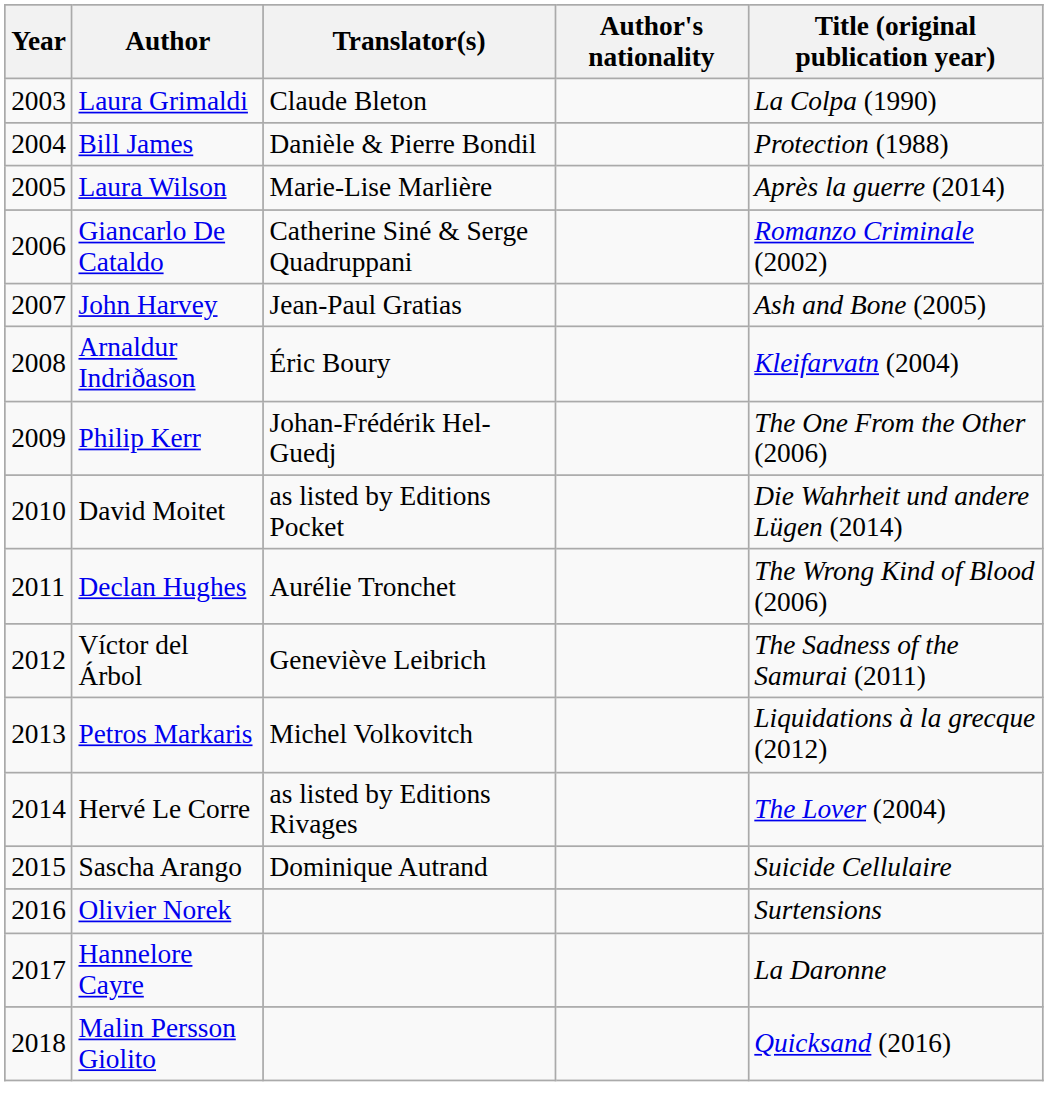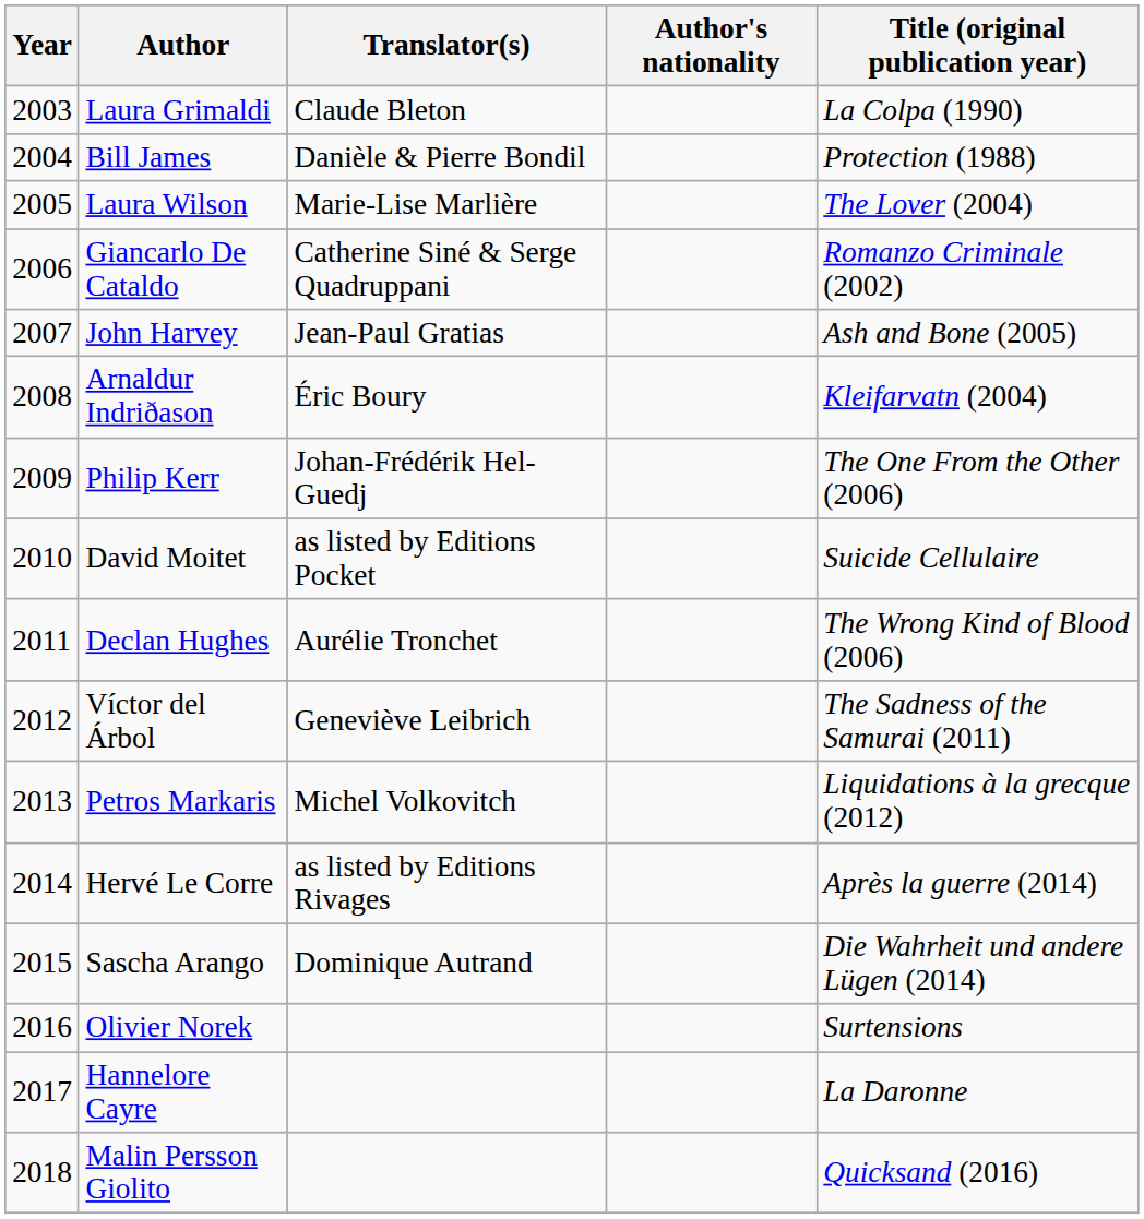 <table class="wikitable">
 <tr>
 <th>Year</th>
 <th>Author</th>
 <th>Translator(s)</th>
 <th>Author's nationality</th>
 <th>Title (original publication year)</th>
 </tr>
 <tr>
 <td>2003</td>
 <td><a href='#'>Laura Grimaldi</a></td>
 <td>Claude Bleton</td>
 <td></td>
 <td><em>La Colpa</em> (1990)</td>
 </tr>
 <tr>
 <td>2004</td>
 <td><a href='#'>Bill James</a></td>
 <td>Danièle & Pierre Bondil</td>
 <td></td>
 <td><em>Protection</em> (1988)</td>
 </tr>
 <tr>
 <td>2005</td>
 <td><a href='#'>Laura Wilson</a></td>
 <td>Marie-Lise Marlière</td>
 <td></td>
-<td><em>Après la guerre</em> (2014)</td>
+<td><em><a href='#'>The Lover</a></em> (2004)</td>
 </tr>
 <tr>
 <td>2006</td>
 <td><a href='#'>Giancarlo De Cataldo</a></td>
 <td>Catherine Siné & Serge Quadruppani</td>
 <td></td>
 <td><em><a href='#'>Romanzo Criminale</a></em> (2002)</td>
 </tr>
 <tr>
 <td>2007</td>
 <td><a href='#'>John Harvey</a></td>
 <td>Jean-Paul Gratias</td>
 <td></td>
 <td><em>Ash and Bone</em> (2005)</td>
 </tr>
 <tr>
 <td>2008</td>
 <td><a href='#'>Arnaldur Indriðason</a></td>
 <td>Éric Boury</td>
 <td></td>
 <td><em><a href='#'>Kleifarvatn</a></em> (2004)</td>
 </tr>
 <tr>
 <td>2009</td>
 <td><a href='#'>Philip Kerr</a></td>
 <td>Johan-Frédérik Hel-Guedj</td>
 <td></td>
 <td><em>The One From the Other</em> (2006)</td>
 </tr>
 <tr>
 <td>2010</td>
 <td>David Moitet</td>
 <td>as listed by Editions Pocket</td>
 <td></td>
-<td><em>Die Wahrheit und andere Lügen</em> (2014)</td>
+<td><em>Suicide Cellulaire</em></td>
 </tr>
 <tr>
 <td>2011</td>
 <td><a href='#'>Declan Hughes</a></td>
 <td>Aurélie Tronchet</td>
 <td></td>
 <td><em>The Wrong Kind of Blood</em> (2006)</td>
 </tr>
 <tr>
 <td>2012</td>
 <td>Víctor del Árbol</td>
 <td>Geneviève Leibrich</td>
 <td></td>
 <td><em>The Sadness of the Samurai</em> (2011)</td>
 </tr>
 <tr>
 <td>2013</td>
 <td><a href='#'>Petros Markaris</a></td>
 <td>Michel Volkovitch</td>
 <td></td>
 <td><em>Liquidations à la grecque</em> (2012)</td>
 </tr>
 <tr>
 <td>2014</td>
 <td>Hervé Le Corre</td>
 <td>as listed by Editions Rivages</td>
 <td></td>
-<td><em><a href='#'>The Lover</a></em> (2004)</td>
+<td><em>Après la guerre</em> (2014)</td>
 </tr>
 <tr>
 <td>2015</td>
 <td>Sascha Arango</td>
 <td>Dominique Autrand</td>
 <td></td>
-<td><em>Suicide Cellulaire</em></td>
+<td><em>Die Wahrheit und andere Lügen</em> (2014)</td>
 </tr>
 <tr>
 <td>2016</td>
 <td><a href='#'>Olivier Norek</a></td>
 <td></td>
 <td></td>
 <td><em>Surtensions</em></td>
 </tr>
 <tr>
 <td>2017</td>
 <td><a href='#'>Hannelore Cayre</a></td>
 <td></td>
 <td></td>
 <td><em>La Daronne</em></td>
 </tr>
 <tr>
 <td>2018</td>
 <td><a href='#'>Malin Persson Giolito</a></td>
 <td></td>
 <td></td>
 <td><em><a href='#'>Quicksand</a></em> (2016)</td>
 </tr>
 </table>
